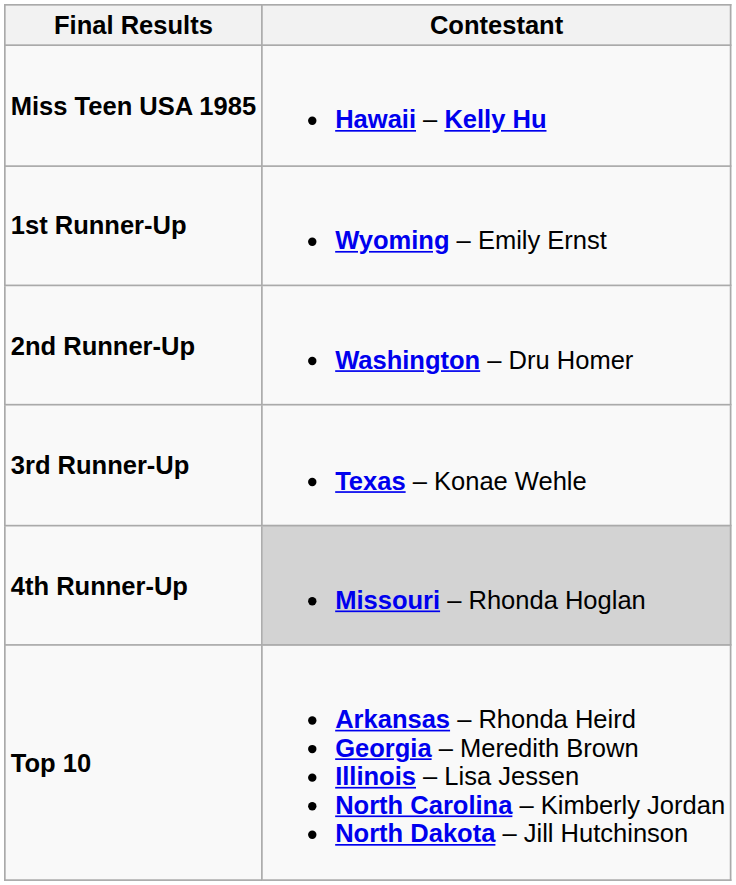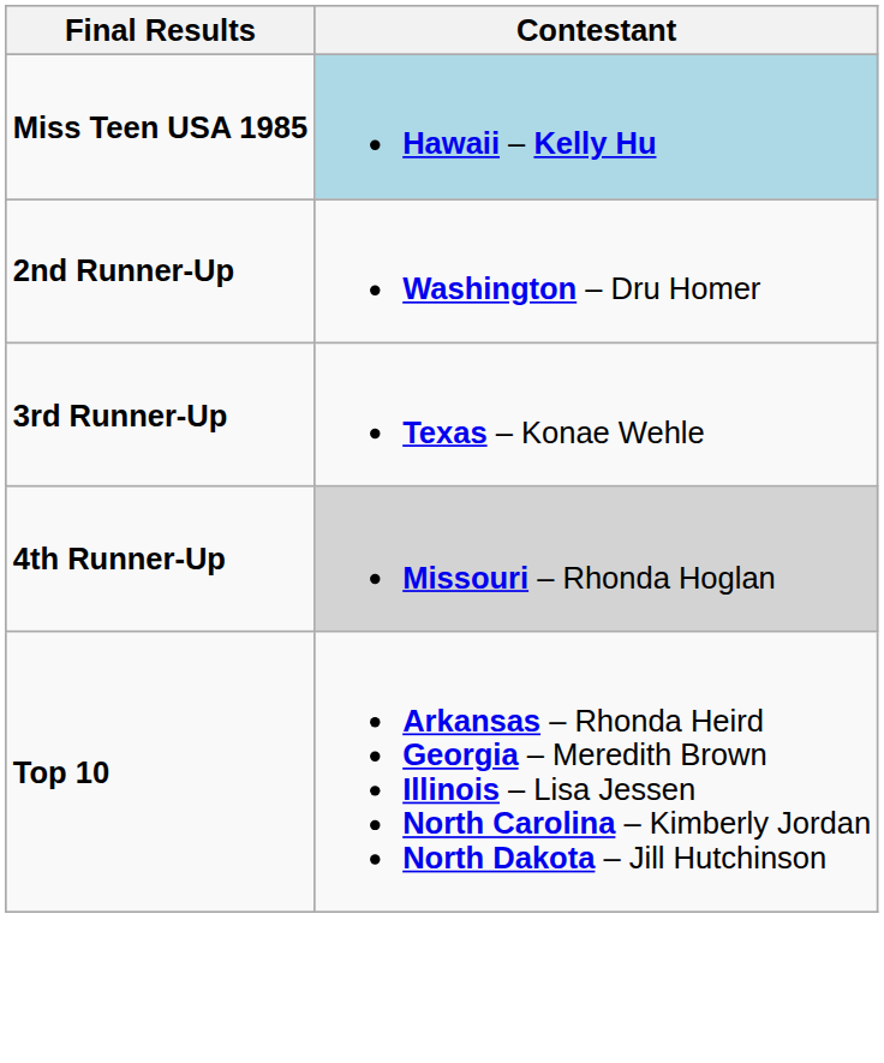 <table class="wikitable sortable" style="font-size:95%;">
 <tr>
 <th>Final Results</th>
 <th>Contestant</th>
 </tr>
 <tr>
 <td><strong>Miss Teen USA 1985</strong></td>
-<td><br><ul><li><strong><a href='#'>Hawaii</a></strong> – <strong><a href='#'>Kelly Hu</a></strong></li></ul></td>
-</tr>
-<tr>
-<td><strong>1st Runner-Up</strong></td>
-<td><br><ul><li><strong><a href='#'>Wyoming</a></strong> – Emily Ernst</li></ul></td>
+<td style="background: lightblue;"><br><ul><li><strong><a href='#'>Hawaii</a></strong> – <strong><a href='#'>Kelly Hu</a></strong></li></ul></td>
 </tr>
 <tr>
 <td><strong>2nd Runner-Up</strong></td>
 <td><br><ul><li><strong><a href='#'>Washington</a></strong> – Dru Homer</li></ul></td>
 </tr>
 <tr>
 <td><strong>3rd Runner-Up</strong></td>
 <td><br><ul><li><strong><a href='#'>Texas</a></strong> – Konae Wehle</li></ul></td>
 </tr>
 <tr>
 <td><strong>4th Runner-Up</strong></td>
 <td style="background: lightgrey;"><br><ul><li><strong><a href='#'>Missouri</a></strong> – Rhonda Hoglan</li></ul></td>
 </tr>
 <tr>
 <td><strong>Top 10</strong></td>
 <td><br><ul><li><strong><a href='#'>Arkansas</a></strong> – Rhonda Heird</li><li><strong><a href='#'>Georgia</a></strong> –   Meredith Brown</li><li><strong><a href='#'>Illinois</a></strong> – Lisa Jessen</li><li><strong><a href='#'>North Carolina</a></strong> – Kimberly Jordan</li><li><strong><a href='#'>North Dakota</a></strong> –  Jill Hutchinson</li></ul></td>
 </tr>
 </table>
